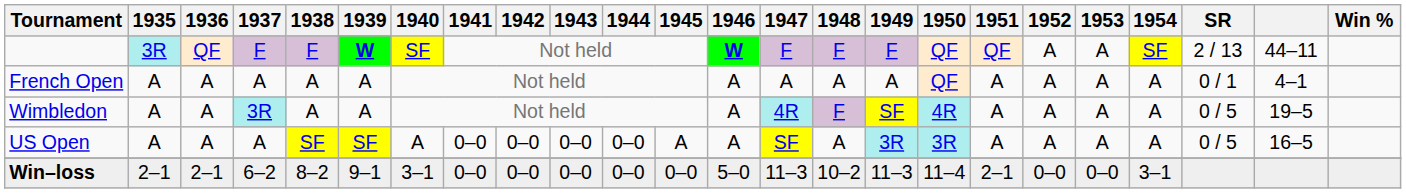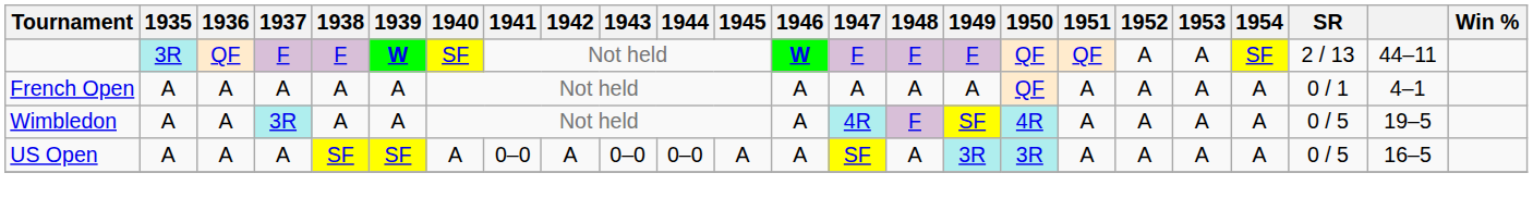 <table class=wikitable style=font-size:86%;text-align:center>
 <tr>
 <th>Tournament</th>
 <th>1935</th>
 <th>1936</th>
 <th>1937</th>
 <th>1938</th>
 <th>1939</th>
 <th>1940</th>
 <th>1941</th>
 <th>1942</th>
 <th>1943</th>
 <th>1944</th>
 <th>1945</th>
 <th>1946</th>
 <th>1947</th>
 <th>1948</th>
 <th>1949</th>
 <th>1950</th>
 <th>1951</th>
 <th>1952</th>
 <th>1953</th>
 <th>1954</th>
 <th style="width:45px;">SR</th>
 <th style="width:45px;"></th>
 <th style="width:45px;">Win %</th>
 </tr>
 <tr>
 <td align=left></td>
 <td bgcolor=afeeee><a href='#'>3R</a></td>
 <td bgcolor=ffebcd><a href='#'>QF</a></td>
 <td bgcolor=thistle><a href='#'>F</a></td>
 <td bgcolor=thistle><a href='#'>F</a></td>
 <td bgcolor=lime><a href='#'><strong>W</strong></a></td>
 <td bgcolor=yellow><a href='#'>SF</a></td>
 <td colspan=5 style=color:#767676>Not held</td>
 <td bgcolor=lime><a href='#'><strong>W</strong></a></td>
 <td bgcolor=thistle><a href='#'>F</a></td>
 <td bgcolor=thistle><a href='#'>F</a></td>
 <td bgcolor=thistle><a href='#'>F</a></td>
 <td bgcolor=ffebcd><a href='#'>QF</a></td>
 <td bgcolor=ffebcd><a href='#'>QF</a></td>
 <td>A</td>
 <td>A</td>
 <td bgcolor=yellow><a href='#'>SF</a></td>
 <td>2 / 13</td>
 <td>44–11</td>
 <td></td>
 </tr>
 <tr>
 <td align=left><a href='#'>French Open</a></td>
 <td>A</td>
 <td>A</td>
 <td>A</td>
 <td>A</td>
 <td>A</td>
 <td colspan=6 style=color:#767676>Not held</td>
 <td>A</td>
 <td>A</td>
 <td>A</td>
 <td>A</td>
 <td bgcolor=ffebcd><a href='#'>QF</a></td>
 <td>A</td>
 <td>A</td>
 <td>A</td>
 <td>A</td>
 <td>0 / 1</td>
 <td>4–1</td>
 <td></td>
 </tr>
 <tr>
 <td align=left><a href='#'>Wimbledon</a></td>
 <td>A</td>
 <td>A</td>
 <td bgcolor=afeeee><a href='#'>3R</a></td>
 <td>A</td>
 <td>A</td>
 <td colspan=6 style=color:#767676>Not held</td>
 <td>A</td>
 <td bgcolor=afeeee><a href='#'>4R</a></td>
 <td bgcolor=thistle><a href='#'>F</a></td>
 <td bgcolor=yellow><a href='#'>SF</a></td>
 <td bgcolor=afeeee><a href='#'>4R</a></td>
 <td>A</td>
 <td>A</td>
 <td>A</td>
 <td>A</td>
 <td>0 / 5</td>
 <td>19–5</td>
 <td></td>
 </tr>
 <tr>
 <td align=left><a href='#'>US Open</a></td>
 <td>A</td>
 <td>A</td>
 <td>A</td>
 <td bgcolor=yellow><a href='#'>SF</a></td>
 <td bgcolor=yellow><a href='#'>SF</a></td>
 <td>A</td>
 <td>0–0</td>
-<td>0–0</td>
+<td>A</td>
 <td>0–0</td>
 <td>0–0</td>
 <td>A</td>
 <td>A</td>
 <td bgcolor=yellow><a href='#'>SF</a></td>
 <td>A</td>
 <td bgcolor=afeeee><a href='#'>3R</a></td>
 <td bgcolor=afeeee><a href='#'>3R</a></td>
 <td>A</td>
 <td>A</td>
 <td>A</td>
 <td>A</td>
 <td>0 / 5</td>
 <td>16–5</td>
 <td></td>
 </tr>
 <tr>
 </tr>
-<tr style="background:#efefef">
-<td style="text-align:left;" bgcolor=efefef><strong>Win–loss</strong></td>
-<td>2–1</td>
-<td>2–1</td>
-<td>6–2</td>
-<td>8–2</td>
-<td>9–1</td>
-<td>3–1</td>
-<td>0–0</td>
-<td>0–0</td>
-<td>0–0</td>
-<td>0–0</td>
-<td>0–0</td>
-<td>5–0</td>
-<td>11–3</td>
-<td>10–2</td>
-<td>11–3</td>
-<td>11–4</td>
-<td>2–1</td>
-<td>0–0</td>
-<td>0–0</td>
-<td>3–1</td>
-<td bgcolor=efefef></td>
-<td bgcolor=efefef></td>
-<td bgcolor=efefef></td>
-</tr>
 </table>
